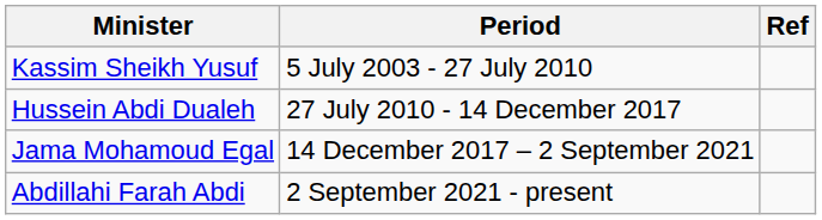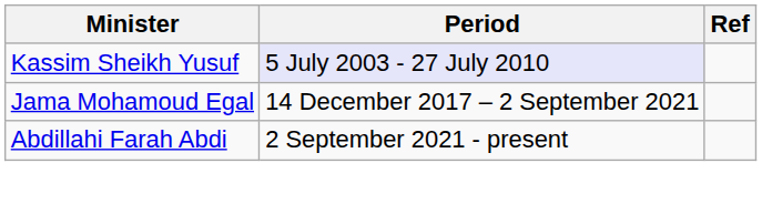 <table class="wikitable">
 <tr>
 <th>Minister</th>
 <th>Period</th>
 <th>Ref</th>
 </tr>
 <tr>
 <td><a href='#'>Kassim Sheikh Yusuf</a></td>
-<td>5 July 2003 - 27 July 2010</td>
-<td></td>
-</tr>
-<tr>
-<td><a href='#'>Hussein Abdi Dualeh</a></td>
-<td>27 July 2010 - 14 December 2017</td>
+<td style="background: lavender;">5 July 2003 - 27 July 2010</td>
 <td></td>
 </tr>
 <tr>
 <td><a href='#'>Jama Mohamoud Egal</a></td>
 <td>14 December 2017 – 2 September 2021</td>
 <td></td>
 </tr>
 <tr>
 <td><a href='#'>Abdillahi Farah Abdi</a></td>
 <td>2 September 2021 - present</td>
 </tr>
 </table>
